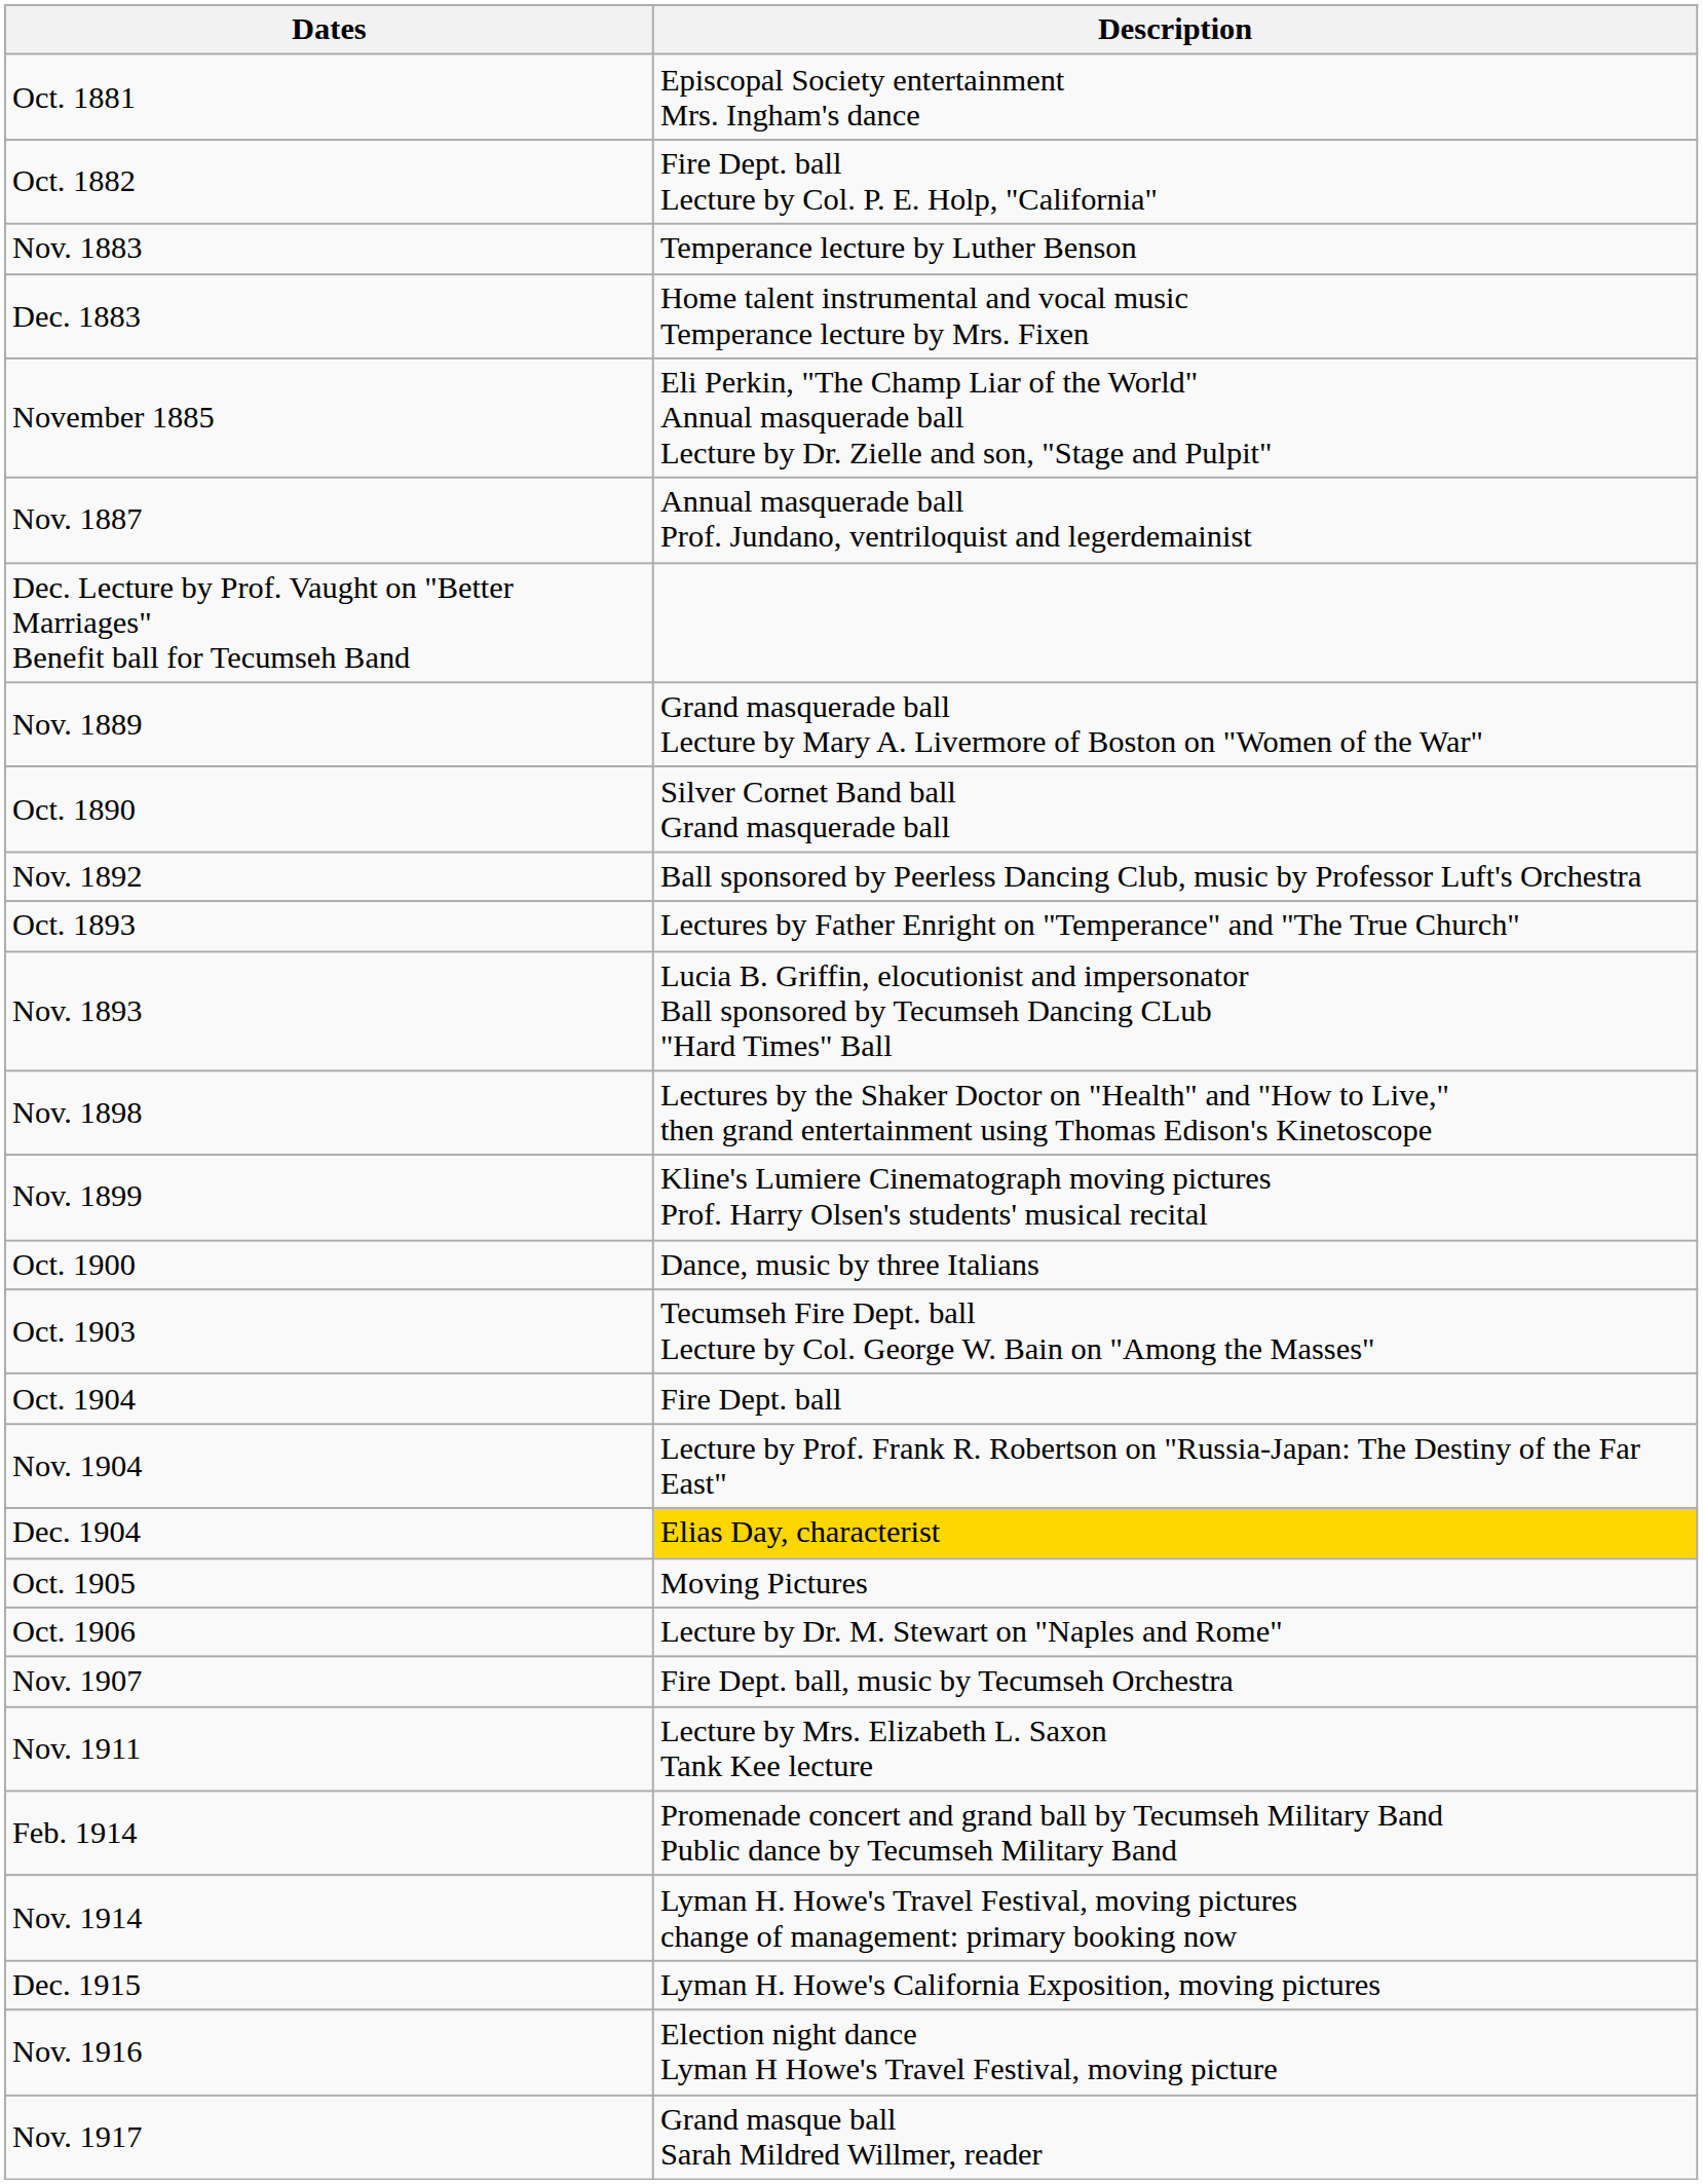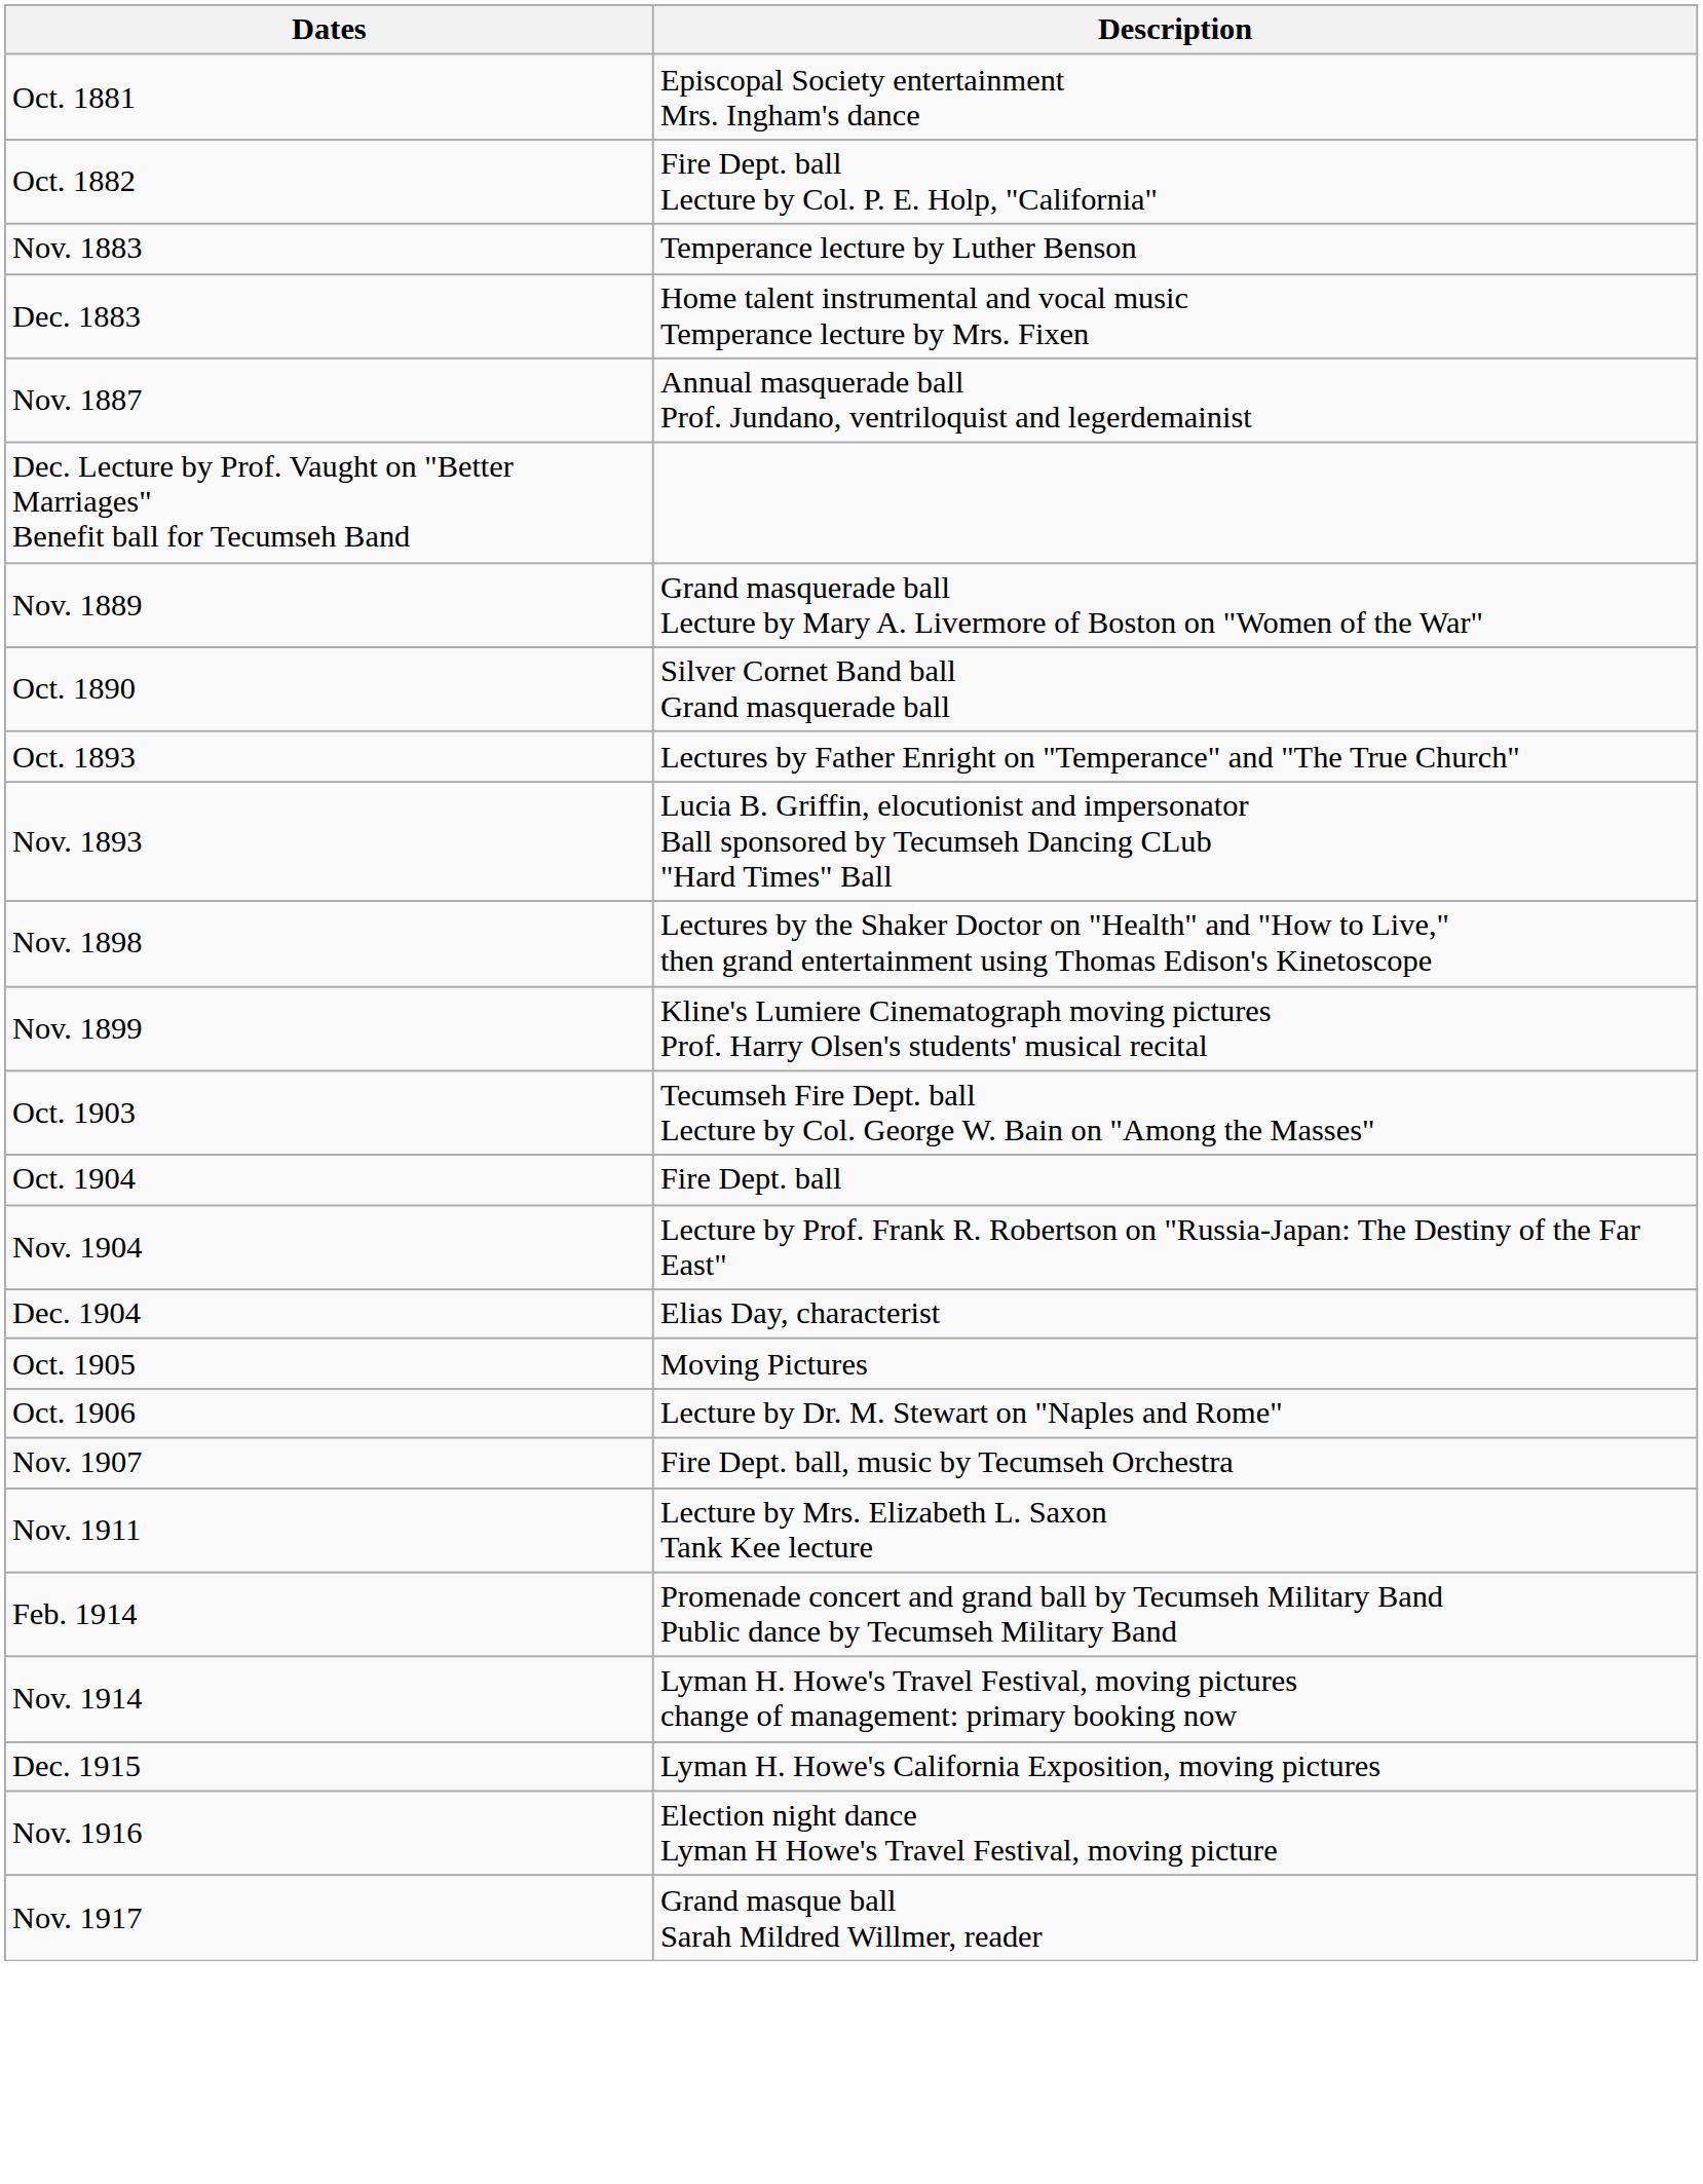 <table class="wikitable">
 <tr>
 <th>Dates</th>
 <th>Description</th>
 </tr>
 <tr>
 <td>Oct. 1881</td>
 <td>Episcopal Society entertainment<br>Mrs. Ingham's dance</td>
 </tr>
 <tr>
 <td>Oct. 1882</td>
 <td>Fire Dept. ball<br>Lecture by Col. P. E. Holp, "California"</td>
 </tr>
 <tr>
 <td>Nov. 1883</td>
 <td>Temperance lecture by Luther Benson</td>
 </tr>
 <tr>
 <td>Dec. 1883</td>
 <td>Home talent instrumental and vocal music<br>Temperance lecture by Mrs. Fixen</td>
 </tr>
 <tr>
-<td>November 1885</td>
-<td>Eli Perkin, "The Champ Liar of the World"<br>Annual masquerade ball<br>Lecture by Dr. Zielle and son, "Stage and Pulpit"</td>
-</tr>
-<tr>
 <td>Nov. 1887</td>
 <td>Annual masquerade ball<br>Prof. Jundano, ventriloquist and legerdemainist</td>
 </tr>
 <tr>
 <td>Dec. Lecture by Prof. Vaught on "Better Marriages"<br>Benefit ball for Tecumseh Band</td>
 </tr>
 <tr>
 <td>Nov. 1889</td>
 <td>Grand masquerade ball<br>Lecture by Mary A. Livermore of Boston on "Women of the War"</td>
 </tr>
 <tr>
 <td>Oct. 1890</td>
 <td>Silver Cornet Band ball<br>Grand masquerade ball</td>
-</tr>
-<tr>
-<td>Nov. 1892</td>
-<td>Ball sponsored by Peerless Dancing Club, music by Professor Luft's Orchestra</td>
 </tr>
 <tr>
 <td>Oct. 1893</td>
 <td>Lectures by Father Enright on "Temperance" and "The True Church"</td>
 </tr>
 <tr>
 <td>Nov. 1893</td>
 <td>Lucia B. Griffin, elocutionist and impersonator<br>Ball sponsored by Tecumseh Dancing CLub<br>"Hard Times" Ball</td>
 </tr>
 <tr>
 <td>Nov. 1898</td>
 <td>Lectures by the Shaker Doctor on "Health" and "How to Live,"<br>then grand entertainment using Thomas Edison's Kinetoscope</td>
 </tr>
 <tr>
 <td>Nov. 1899</td>
 <td>Kline's Lumiere Cinematograph moving pictures<br>Prof. Harry Olsen's students' musical recital</td>
 </tr>
 <tr>
-<td>Oct. 1900</td>
-<td>Dance, music by three Italians</td>
-</tr>
-<tr>
 <td>Oct. 1903</td>
 <td>Tecumseh Fire Dept. ball<br>Lecture by Col. George W. Bain on "Among the Masses"</td>
 </tr>
 <tr>
 <td>Oct. 1904</td>
 <td>Fire Dept. ball</td>
 </tr>
 <tr>
 <td>Nov. 1904</td>
 <td>Lecture by Prof. Frank R. Robertson on "Russia-Japan: The Destiny of the Far East"</td>
 </tr>
 <tr>
 <td>Dec. 1904</td>
-<td style="background: gold;">Elias Day, characterist</td>
+<td>Elias Day, characterist</td>
 </tr>
 <tr>
 <td>Oct. 1905</td>
 <td>Moving Pictures</td>
 </tr>
 <tr>
 <td>Oct. 1906</td>
 <td>Lecture by Dr. M. Stewart on "Naples and Rome"</td>
 </tr>
 <tr>
 <td>Nov. 1907</td>
 <td>Fire Dept. ball, music by Tecumseh Orchestra</td>
 </tr>
 <tr>
 <td>Nov. 1911</td>
 <td>Lecture by Mrs. Elizabeth L. Saxon<br>Tank Kee lecture</td>
 </tr>
 <tr>
 <td>Feb. 1914</td>
 <td>Promenade concert and grand ball by Tecumseh Military Band<br>Public dance by Tecumseh Military Band</td>
 </tr>
 <tr>
 <td>Nov. 1914</td>
 <td>Lyman H. Howe's Travel Festival, moving pictures<br>change of management: primary booking now</td>
 </tr>
 <tr>
 <td>Dec. 1915</td>
 <td>Lyman H. Howe's California Exposition, moving pictures</td>
 </tr>
 <tr>
 <td>Nov. 1916</td>
 <td>Election night dance<br>Lyman H Howe's Travel Festival, moving picture</td>
 </tr>
 <tr>
 <td>Nov. 1917</td>
 <td>Grand masque ball<br>Sarah Mildred Willmer, reader</td>
 </tr>
 </table>
